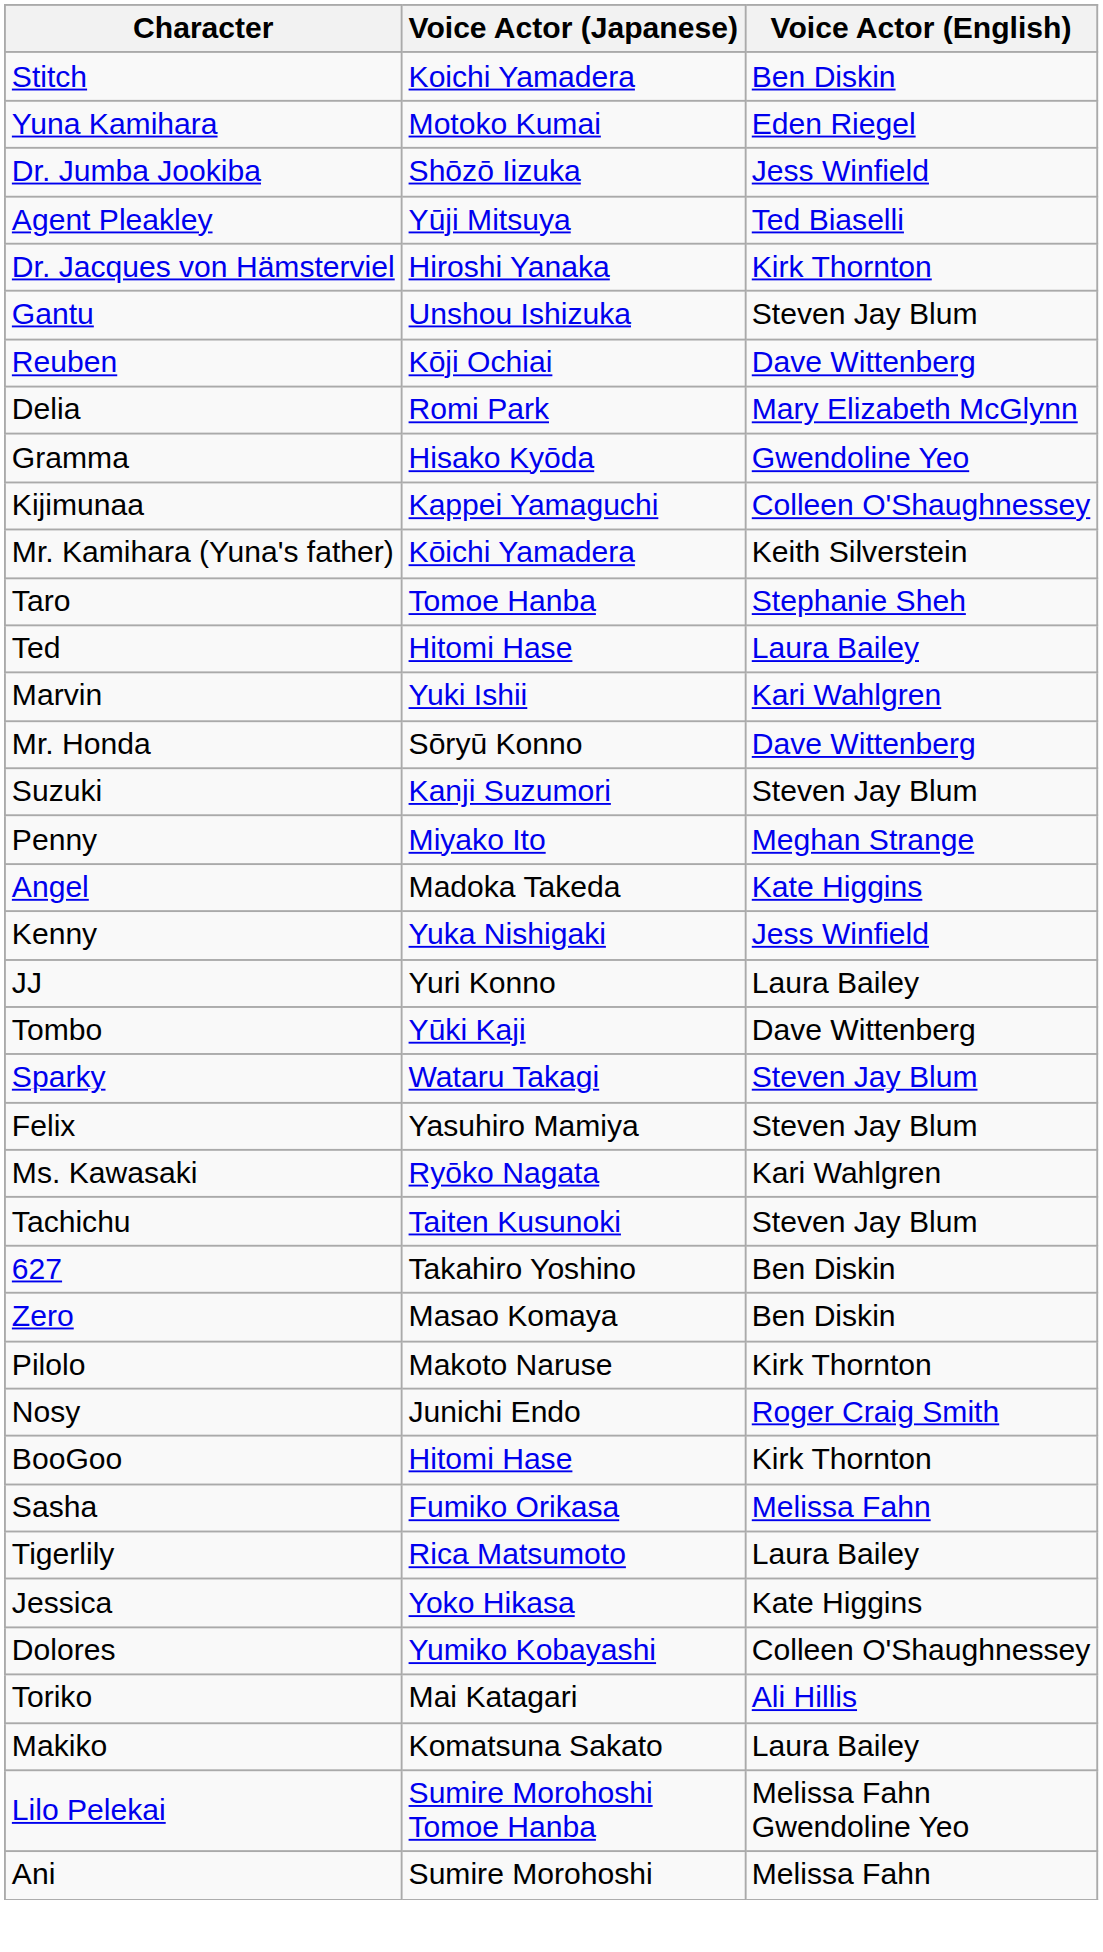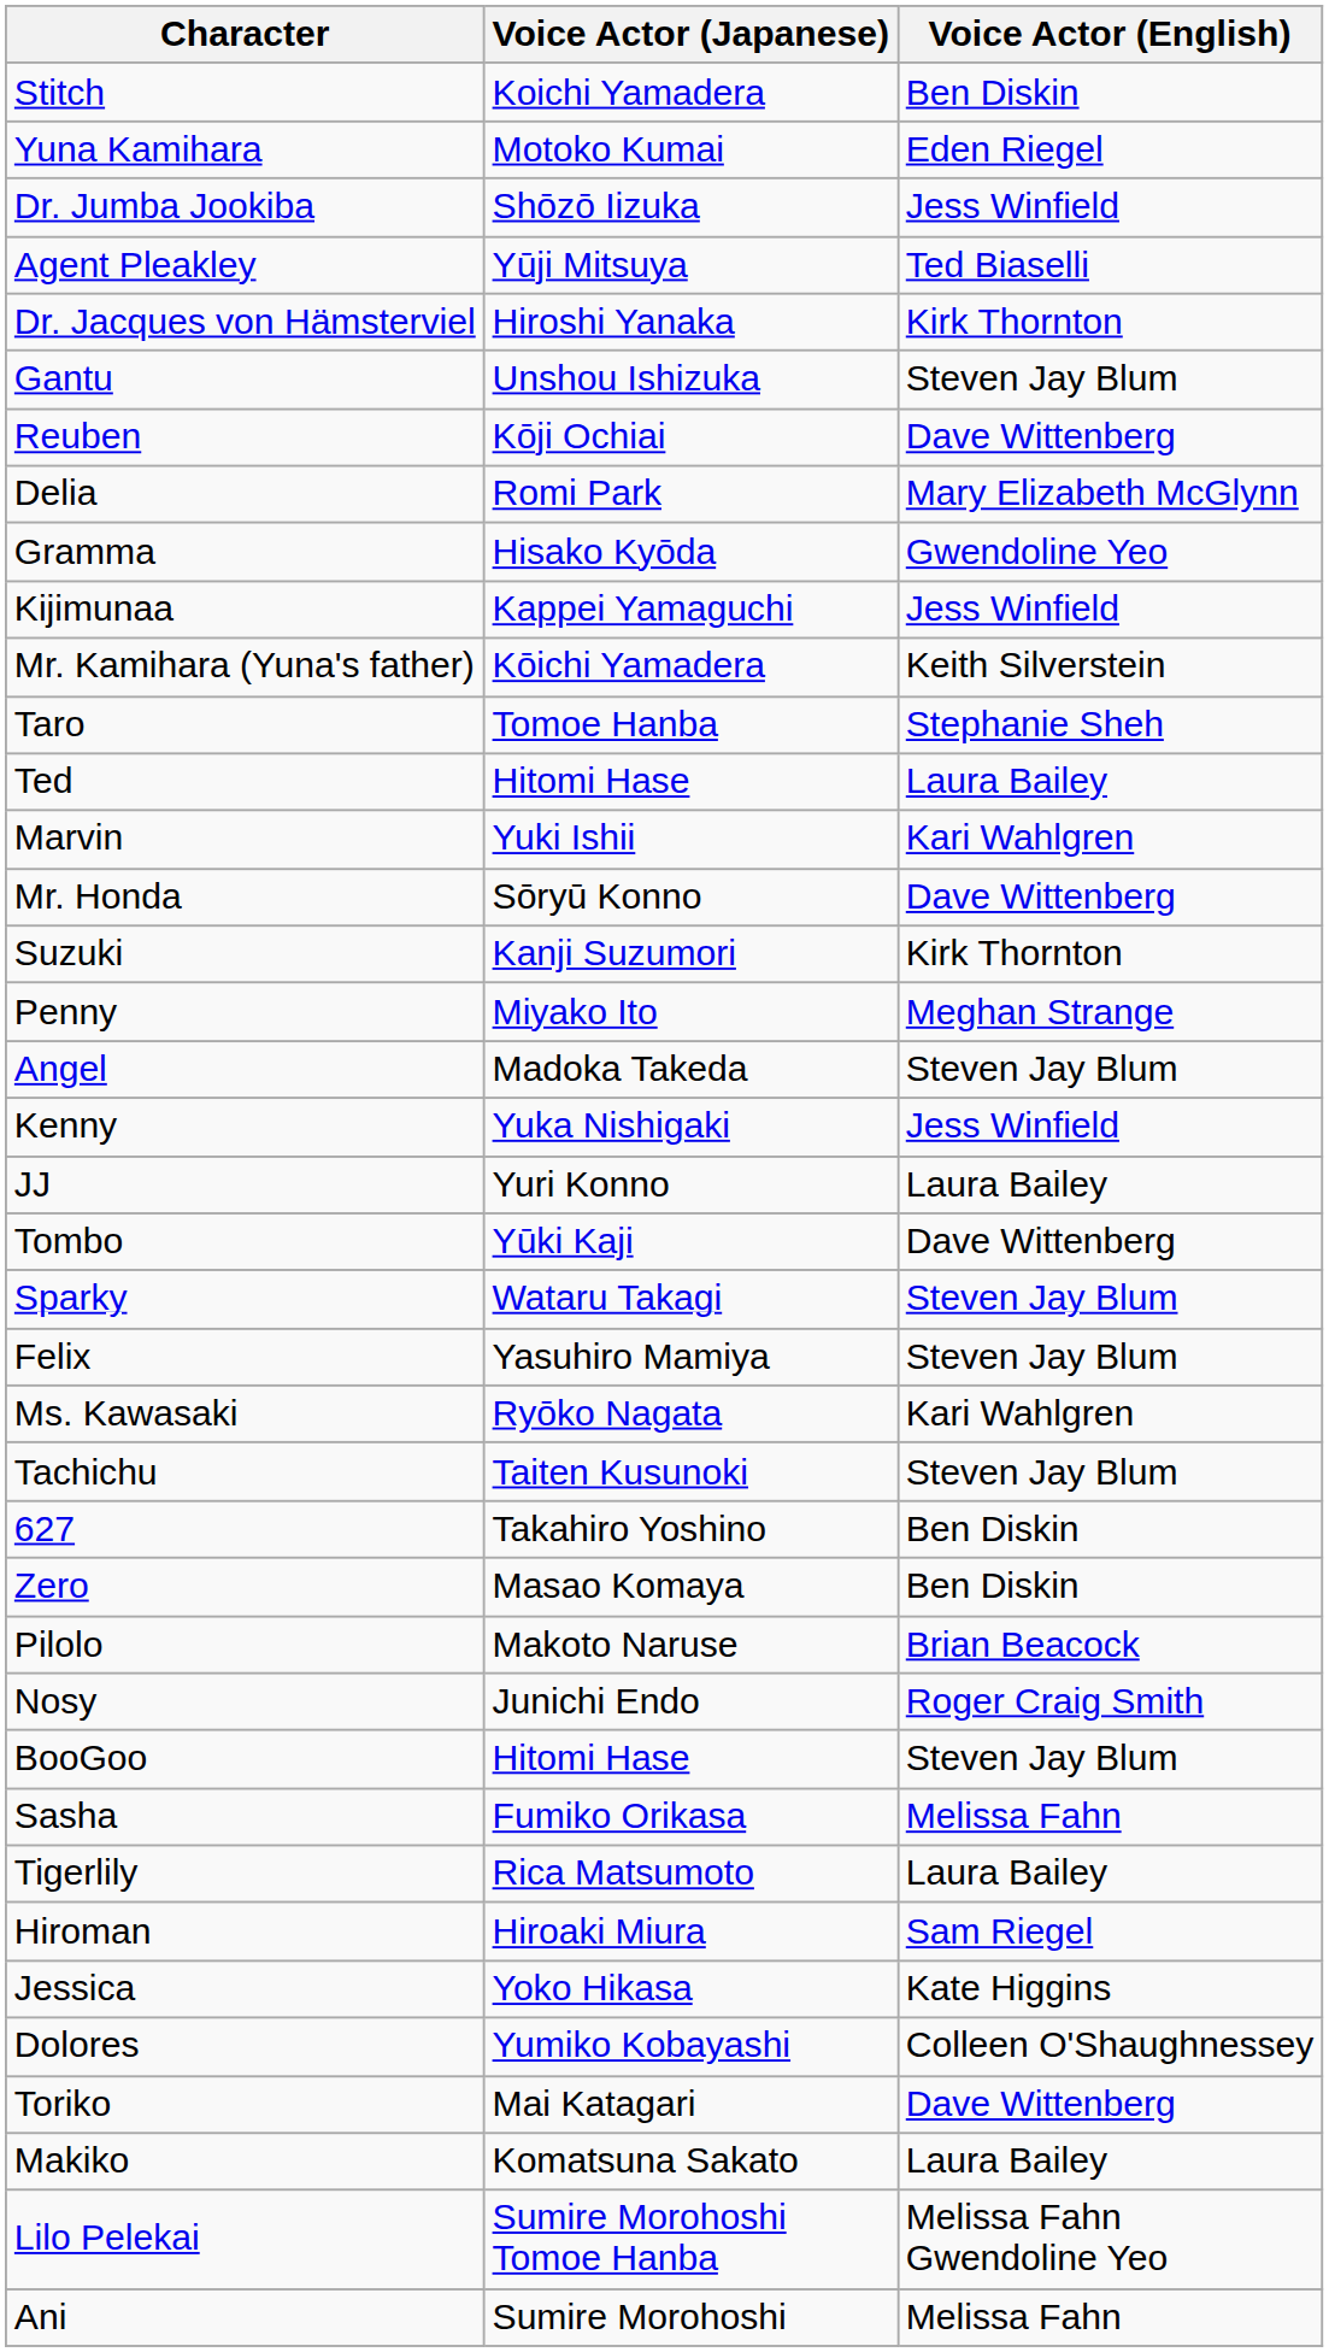 <table class="wikitable">
 <tr>
 <th>Character</th>
 <th>Voice Actor (Japanese)</th>
 <th>Voice Actor (English)</th>
 </tr>
 <tr>
 <td><a href='#'>Stitch</a></td>
 <td><a href='#'>Koichi Yamadera</a></td>
 <td><a href='#'>Ben Diskin</a></td>
 </tr>
 <tr>
 <td><a href='#'>Yuna Kamihara</a></td>
 <td><a href='#'>Motoko Kumai</a></td>
 <td><a href='#'>Eden Riegel</a></td>
 </tr>
 <tr>
 <td><a href='#'>Dr. Jumba Jookiba</a></td>
 <td><a href='#'>Shōzō Iizuka</a></td>
 <td><a href='#'>Jess Winfield</a></td>
 </tr>
 <tr>
 <td><a href='#'>Agent Pleakley</a></td>
 <td><a href='#'>Yūji Mitsuya</a></td>
 <td><a href='#'>Ted Biaselli</a></td>
 </tr>
 <tr>
 <td><a href='#'>Dr. Jacques von Hämsterviel</a></td>
 <td><a href='#'>Hiroshi Yanaka</a></td>
 <td><a href='#'>Kirk Thornton</a></td>
 </tr>
 <tr>
 <td><a href='#'>Gantu</a></td>
 <td><a href='#'>Unshou Ishizuka</a></td>
 <td>Steven Jay Blum</td>
 </tr>
 <tr>
 <td><a href='#'>Reuben</a></td>
 <td><a href='#'>Kōji Ochiai</a></td>
 <td><a href='#'>Dave Wittenberg</a></td>
 </tr>
 <tr>
 <td>Delia</td>
 <td><a href='#'>Romi Park</a></td>
 <td><a href='#'>Mary Elizabeth McGlynn</a></td>
 </tr>
 <tr>
 <td>Gramma</td>
 <td><a href='#'>Hisako Kyōda</a></td>
 <td><a href='#'>Gwendoline Yeo</a></td>
 </tr>
 <tr>
 <td>Kijimunaa</td>
 <td><a href='#'>Kappei Yamaguchi</a></td>
-<td><a href='#'>Colleen O'Shaughnessey</a></td>
+<td><a href='#'>Jess Winfield</a></td>
 </tr>
 <tr>
 <td>Mr. Kamihara (Yuna's father)</td>
 <td><a href='#'>Kōichi Yamadera</a></td>
 <td>Keith Silverstein</td>
 </tr>
 <tr>
 <td>Taro</td>
 <td><a href='#'>Tomoe Hanba</a></td>
 <td><a href='#'>Stephanie Sheh</a></td>
 </tr>
 <tr>
 <td>Ted</td>
 <td><a href='#'>Hitomi Hase</a></td>
 <td><a href='#'>Laura Bailey</a></td>
 </tr>
 <tr>
 <td>Marvin</td>
 <td><a href='#'>Yuki Ishii</a></td>
 <td><a href='#'>Kari Wahlgren</a></td>
 </tr>
 <tr>
 <td>Mr. Honda</td>
 <td>Sōryū Konno</td>
 <td><a href='#'>Dave Wittenberg</a></td>
 </tr>
 <tr>
 <td>Suzuki</td>
 <td><a href='#'>Kanji Suzumori</a></td>
-<td>Steven Jay Blum</td>
+<td>Kirk Thornton</td>
 </tr>
 <tr>
 <td>Penny</td>
 <td><a href='#'>Miyako Ito</a></td>
 <td><a href='#'>Meghan Strange</a></td>
 </tr>
 <tr>
 <td><a href='#'>Angel</a></td>
 <td>Madoka Takeda</td>
-<td><a href='#'>Kate Higgins</a></td>
+<td>Steven Jay Blum</td>
 </tr>
 <tr>
 <td>Kenny</td>
 <td><a href='#'>Yuka Nishigaki</a></td>
 <td><a href='#'>Jess Winfield</a></td>
 </tr>
 <tr>
 <td>JJ</td>
 <td>Yuri Konno</td>
 <td>Laura Bailey</td>
 </tr>
 <tr>
 <td>Tombo</td>
 <td><a href='#'>Yūki Kaji</a></td>
 <td>Dave Wittenberg</td>
 </tr>
 <tr>
 <td><a href='#'>Sparky</a></td>
 <td><a href='#'>Wataru Takagi</a></td>
 <td><a href='#'>Steven Jay Blum</a></td>
 </tr>
 <tr>
 <td>Felix</td>
 <td>Yasuhiro Mamiya</td>
 <td>Steven Jay Blum</td>
 </tr>
 <tr>
 <td>Ms. Kawasaki</td>
 <td><a href='#'>Ryōko Nagata</a></td>
 <td>Kari Wahlgren</td>
 </tr>
 <tr>
 <td>Tachichu</td>
 <td><a href='#'>Taiten Kusunoki</a></td>
 <td>Steven Jay Blum</td>
 </tr>
 <tr>
 <td><a href='#'>627</a></td>
 <td>Takahiro Yoshino</td>
 <td>Ben Diskin</td>
 </tr>
 <tr>
 <td><a href='#'>Zero</a></td>
 <td>Masao Komaya</td>
 <td>Ben Diskin</td>
 </tr>
 <tr>
 <td>Pilolo</td>
 <td>Makoto Naruse</td>
-<td>Kirk Thornton</td>
+<td><a href='#'>Brian Beacock</a></td>
 </tr>
 <tr>
 <td>Nosy</td>
 <td>Junichi Endo</td>
 <td><a href='#'>Roger Craig Smith</a></td>
 </tr>
 <tr>
 <td>BooGoo</td>
 <td><a href='#'>Hitomi Hase</a></td>
-<td>Kirk Thornton</td>
+<td>Steven Jay Blum</td>
 </tr>
 <tr>
 <td>Sasha</td>
 <td><a href='#'>Fumiko Orikasa</a></td>
 <td><a href='#'>Melissa Fahn</a></td>
 </tr>
 <tr>
 <td>Tigerlily</td>
 <td><a href='#'>Rica Matsumoto</a></td>
 <td>Laura Bailey</td>
+</tr>
+<tr>
+<td>Hiroman</td>
+<td><a href='#'>Hiroaki Miura</a></td>
+<td><a href='#'>Sam Riegel</a></td>
 </tr>
 <tr>
 <td>Jessica</td>
 <td><a href='#'>Yoko Hikasa</a></td>
 <td>Kate Higgins</td>
 </tr>
 <tr>
 <td>Dolores</td>
 <td><a href='#'>Yumiko Kobayashi</a></td>
 <td>Colleen O'Shaughnessey</td>
 </tr>
 <tr>
 <td>Toriko</td>
 <td>Mai Katagari</td>
-<td><a href='#'>Ali Hillis</a></td>
+<td><a href='#'>Dave Wittenberg</a></td>
 </tr>
 <tr>
 <td>Makiko</td>
 <td>Komatsuna Sakato</td>
 <td>Laura Bailey</td>
 </tr>
 <tr>
 <td><a href='#'>Lilo Pelekai</a></td>
 <td><a href='#'>Sumire Morohoshi</a> <br><a href='#'>Tomoe Hanba</a> </td>
 <td>Melissa Fahn <br>Gwendoline Yeo </td>
 </tr>
 <tr>
 <td>Ani</td>
 <td>Sumire Morohoshi</td>
 <td>Melissa Fahn</td>
 </tr>
 </table>
